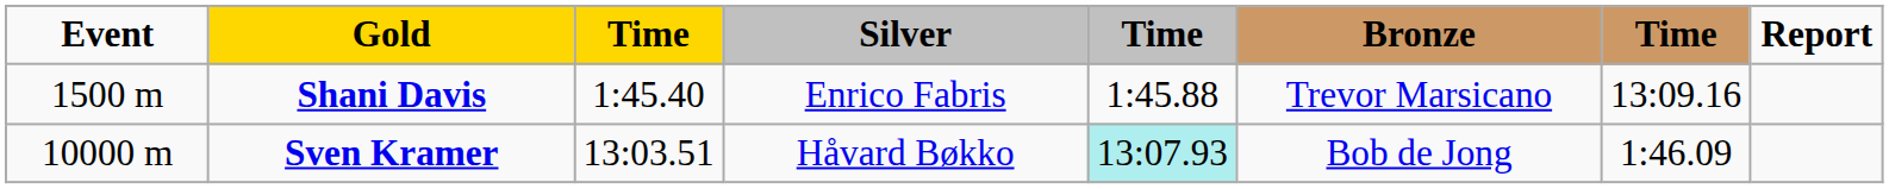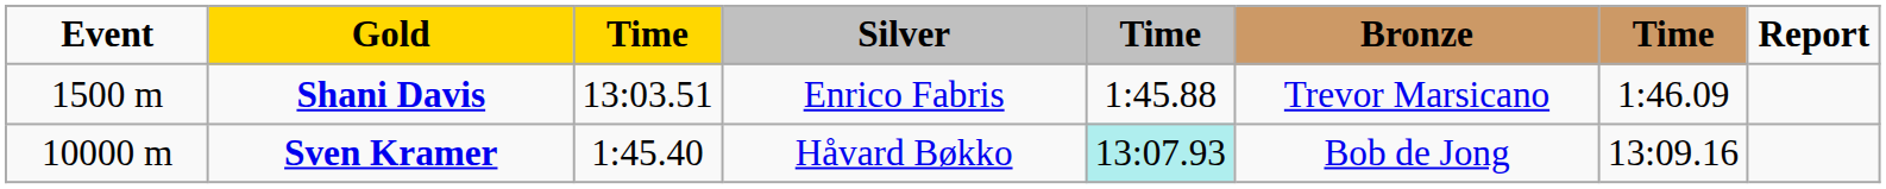 <table class="wikitable">
 <tr>
 <td width="80" align="center"><strong>Event</strong></td>
 <td width="150" bgcolor="gold" align="center"><strong>Gold</strong></td>
 <td width="50" bgcolor="gold" align="center"><strong>Time</strong></td>
 <td width="150" bgcolor="silver" align="center"><strong>Silver</strong></td>
 <td width="50" bgcolor="silver" align="center"><strong>Time</strong></td>
 <td width="150" bgcolor="#CC9966" align="center"><strong>Bronze</strong></td>
 <td width="50" bgcolor="#CC9966" align="center"><strong>Time</strong></td>
 <td width="50" align="center"><strong>Report</strong></td>
 </tr>
 <tr>
 <td align="center">1500 m</td>
 <td align="center"><strong><a href='#'>Shani Davis</a></strong><br><small></small></td>
-<td align="center">1:45.40</td>
+<td align="center">13:03.51</td>
 <td align="center"><a href='#'>Enrico Fabris</a><br><small></small></td>
 <td align="center">1:45.88</td>
 <td align="center"><a href='#'>Trevor Marsicano</a><br><small></small></td>
-<td align="center">13:09.16</td>
+<td align="center">1:46.09</td>
 <td align="center"></td>
 </tr>
 <tr>
 <td align="center">10000 m</td>
 <td align="center"><strong><a href='#'>Sven Kramer</a></strong><br><small></small></td>
-<td align="center">13:03.51</td>
+<td align="center">1:45.40</td>
 <td align="center"><a href='#'>Håvard Bøkko</a><br><small></small></td>
 <td align="center" style="background: paleturquoise;">13:07.93</td>
 <td align="center"><a href='#'>Bob de Jong</a><br><small></small></td>
-<td align="center">1:46.09</td>
+<td align="center">13:09.16</td>
 <td align="center"></td>
 </tr>
 </table>
